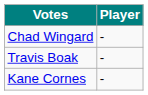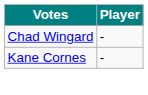 <table class="wikitable">
 <tr>
 <th style="background:teal; color:white">Votes</th>
 <th style="background:teal; color:white">Player</th>
 </tr>
 <tr>
 <td><a href='#'>Chad Wingard</a></td>
 <td>-</td>
 </tr>
 <tr>
-<td><a href='#'>Travis Boak</a></td>
-<td>-</td>
-</tr>
-<tr>
 <td><a href='#'>Kane Cornes</a></td>
 <td>-</td>
 </tr>
 </table>
